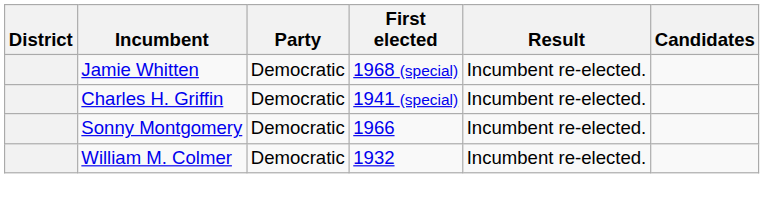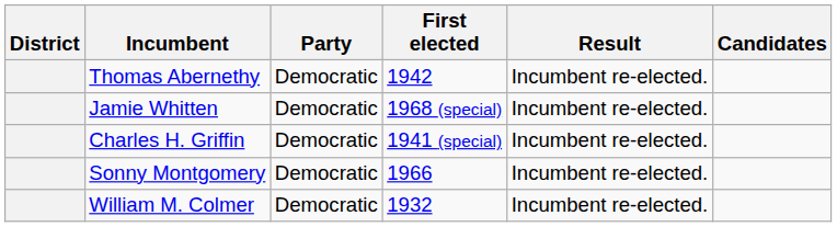 <table class=wikitable>
 <tr valign=bottom>
 <th>District</th>
 <th>Incumbent</th>
 <th>Party</th>
 <th>First<br>elected</th>
 <th>Result</th>
 <th>Candidates</th>
+</tr>
+<tr>
+<th></th>
+<td><a href='#'>Thomas Abernethy</a></td>
+<td>Democratic</td>
+<td><a href='#'>1942</a></td>
+<td>Incumbent re-elected.</td>
+<td nowrap></td>
 </tr>
 <tr>
 <th></th>
 <td><a href='#'>Jamie Whitten</a></td>
 <td>Democratic</td>
 <td><a href='#'>1968 <small>(special)</small></a></td>
 <td>Incumbent re-elected.</td>
 <td nowrap></td>
 </tr>
 <tr>
 <th></th>
 <td><a href='#'>Charles H. Griffin</a></td>
 <td>Democratic</td>
 <td><a href='#'>1941 <small>(special)</small></a></td>
 <td>Incumbent re-elected.</td>
 <td nowrap></td>
 </tr>
 <tr>
 <th></th>
 <td><a href='#'>Sonny Montgomery</a></td>
 <td>Democratic</td>
 <td><a href='#'>1966</a></td>
 <td>Incumbent re-elected.</td>
 <td nowrap></td>
 </tr>
 <tr>
 <th></th>
 <td><a href='#'>William M. Colmer</a></td>
 <td>Democratic</td>
 <td><a href='#'>1932</a></td>
 <td>Incumbent re-elected.</td>
 <td nowrap></td>
 </tr>
 </table>
